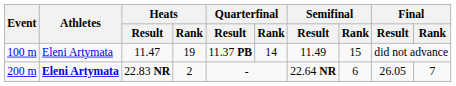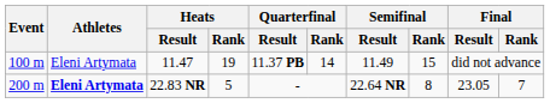 <table class="wikitable" border="1" style="font-size:90%">
 <tr>
 <th rowspan="2">Event</th>
 <th rowspan="2">Athletes</th>
 <th colspan="2">Heats</th>
 <th colspan="2">Quarterfinal</th>
 <th colspan="2">Semifinal</th>
 <th colspan="2">Final</th>
 </tr>
 <tr>
 <th>Result</th>
 <th>Rank</th>
 <th>Result</th>
 <th>Rank</th>
 <th>Result</th>
 <th>Rank</th>
 <th>Result</th>
 <th>Rank</th>
 </tr>
 <tr>
 <td><a href='#'>100 m</a></td>
 <td><a href='#'>Eleni Artymata</a></td>
 <td align=center>11.47</td>
 <td align=center>19</td>
 <td align=center>11.37 <strong>PB</strong></td>
 <td align=center>14</td>
 <td align=center>11.49</td>
 <td align=center>15</td>
 <td align=center colspan=2>did not advance</td>
 </tr>
 <tr>
 <td><a href='#'>200 m</a></td>
 <td><strong><a href='#'>Eleni Artymata</a></strong></td>
 <td align=center>22.83 <strong>NR</strong></td>
-<td align=center>2</td>
+<td align=center>5</td>
 <td align=center colspan=2>-</td>
 <td align=center>22.64 <strong>NR</strong></td>
-<td align=center>6</td>
-<td align=center>26.05</td>
+<td align=center>8</td>
+<td align=center>23.05</td>
 <td align=center>7</td>
 </tr>
 </table>
